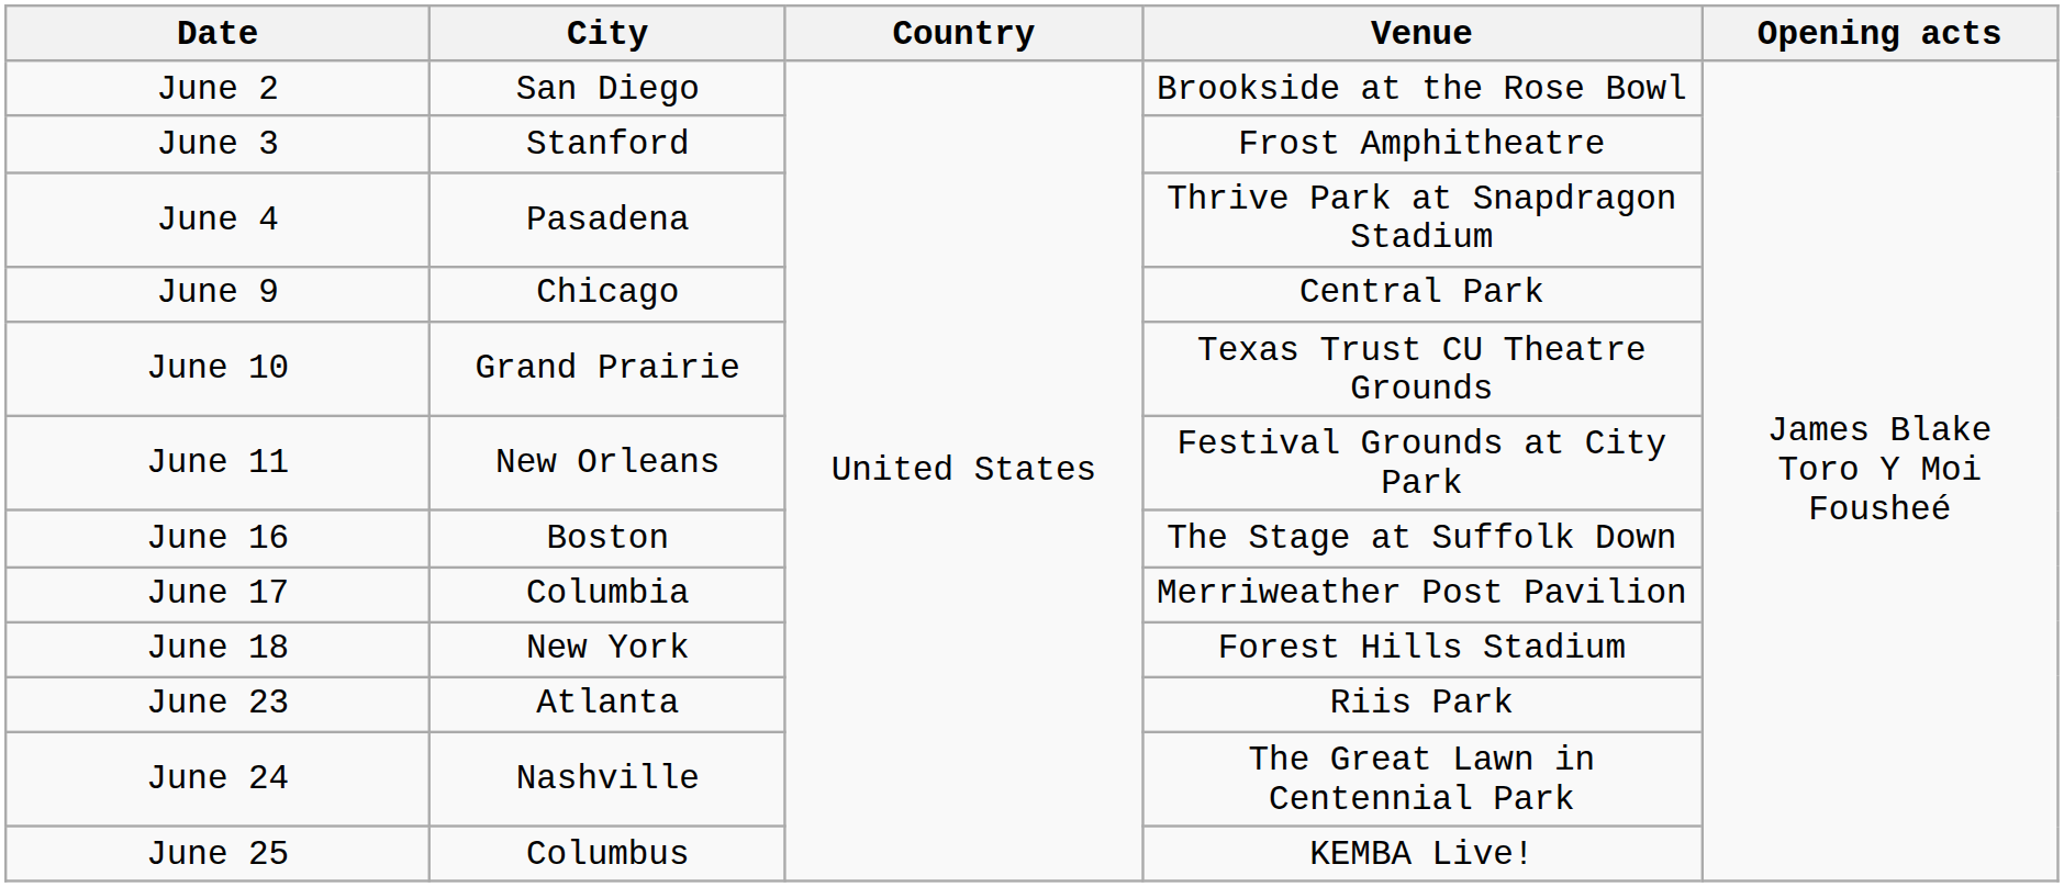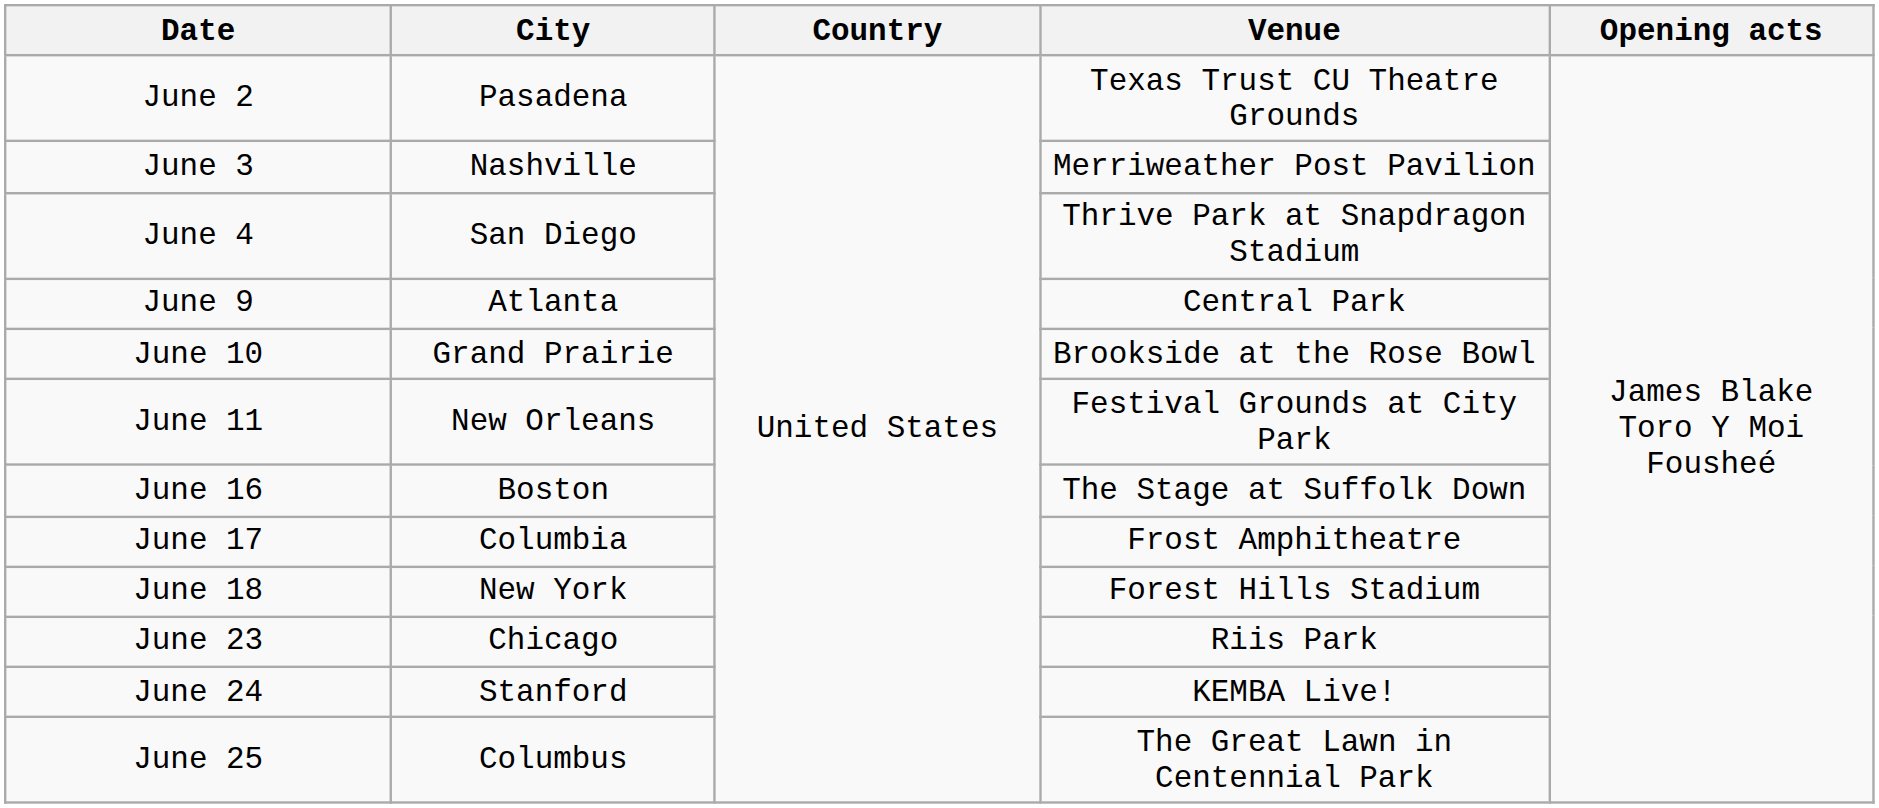 <table class="wikitable plainrowheaders" style="text-align:center;">
 <tr>
 <th scope="col" style="width:12em;">Date</th>
 <th scope="col" style="width:10em;">City</th>
 <th scope="col" style="width:10em;">Country</th>
 <th scope="col" style="width:16em;">Venue</th>
 <th scope="col" style="width:10em;">Opening acts</th>
 </tr>
 <tr>
 <td>June 2</td>
-<td>San Diego</td>
+<td>Pasadena</td>
 <td rowspan="12">United States</td>
-<td>Brookside at the Rose Bowl</td>
+<td>Texas Trust CU Theatre Grounds</td>
 <td rowspan="12">James Blake<br>Toro Y Moi<br>Fousheé</td>
 </tr>
 <tr>
 <td>June 3</td>
-<td>Stanford</td>
-<td>Frost Amphitheatre</td>
+<td>Nashville</td>
+<td>Merriweather Post Pavilion</td>
 </tr>
 <tr>
 <td>June 4</td>
-<td>Pasadena</td>
+<td>San Diego</td>
 <td>Thrive Park at Snapdragon Stadium</td>
 </tr>
 <tr>
 <td>June 9</td>
-<td>Chicago</td>
+<td>Atlanta</td>
 <td>Central Park</td>
 </tr>
 <tr>
 <td>June 10</td>
 <td>Grand Prairie</td>
-<td>Texas Trust CU Theatre Grounds</td>
+<td>Brookside at the Rose Bowl</td>
 </tr>
 <tr>
 <td>June 11</td>
 <td>New Orleans</td>
 <td>Festival Grounds at City Park</td>
 </tr>
 <tr>
 <td>June 16</td>
 <td>Boston</td>
 <td>The Stage at Suffolk Down</td>
 </tr>
 <tr>
 <td>June 17</td>
 <td>Columbia</td>
-<td>Merriweather Post Pavilion</td>
+<td>Frost Amphitheatre</td>
 </tr>
 <tr>
 <td>June 18</td>
 <td>New York</td>
 <td>Forest Hills Stadium</td>
 </tr>
 <tr>
 <td>June 23</td>
-<td>Atlanta</td>
+<td>Chicago</td>
 <td>Riis Park</td>
 </tr>
 <tr>
 <td>June 24</td>
-<td>Nashville</td>
-<td>The Great Lawn in Centennial Park</td>
+<td>Stanford</td>
+<td>KEMBA Live!</td>
 </tr>
 <tr>
 <td>June 25</td>
 <td>Columbus</td>
-<td>KEMBA Live!</td>
+<td>The Great Lawn in Centennial Park</td>
 </tr>
 </table>
